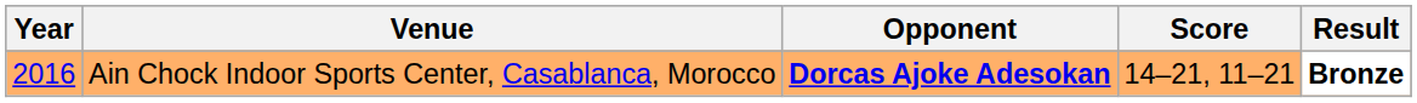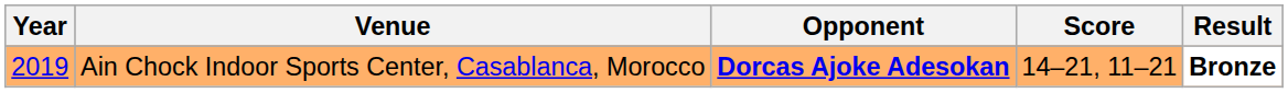 <table class="sortable wikitable" style="font-size: 90%">
 <tr>
 <th>Year</th>
 <th>Venue</th>
 <th>Opponent</th>
 <th>Score</th>
 <th>Result</th>
 </tr>
 <tr style="background:#FFB069">
-<td align="center"><a href='#'>2016</a></td>
+<td align="center"><a href='#'>2019</a></td>
 <td align="left">Ain Chock Indoor Sports Center, <a href='#'>Casablanca</a>, Morocco</td>
 <td align="left"><strong> <a href='#'>Dorcas Ajoke Adesokan</a></strong></td>
 <td align="left">14–21, 11–21</td>
 <td style="text-align:left; background:white"> <strong>Bronze</strong></td>
 </tr>
 </table>
